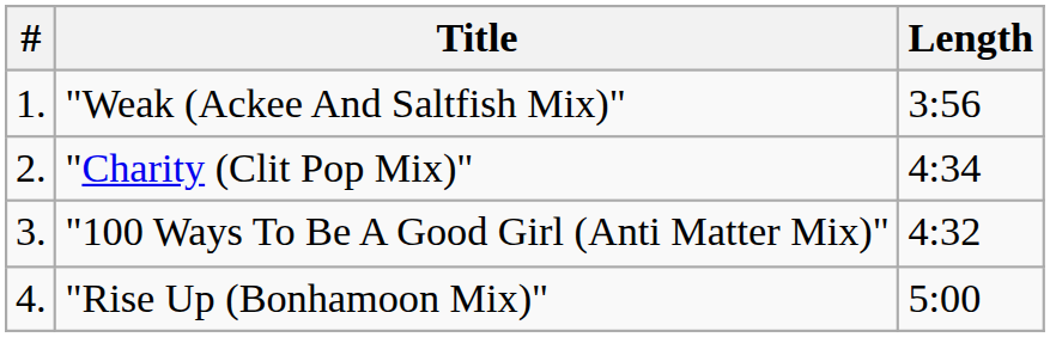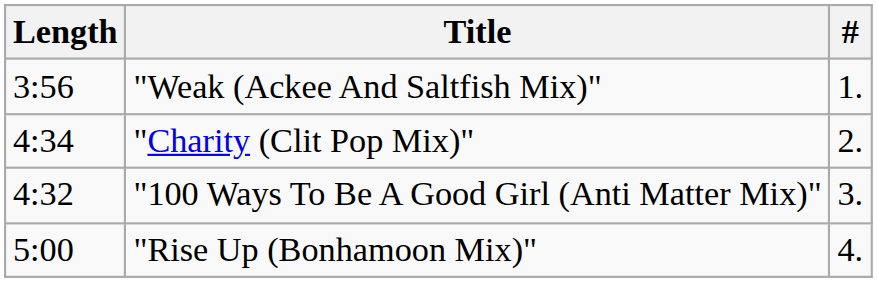 <table class="wikitable">
 <tr>
+<th>Length</th>
+<th>Title</th>
 <th>#</th>
-<th>Title</th>
-<th>Length</th>
 </tr>
 <tr>
+<td>3:56</td>
+<td>"Weak (Ackee And Saltfish Mix)"</td>
 <td>1.</td>
-<td>"Weak (Ackee And Saltfish Mix)"</td>
-<td>3:56</td>
 </tr>
 <tr>
+<td>4:34</td>
+<td>"<a href='#'>Charity</a> (Clit Pop Mix)"</td>
 <td>2.</td>
-<td>"<a href='#'>Charity</a> (Clit Pop Mix)"</td>
-<td>4:34</td>
 </tr>
 <tr>
+<td>4:32</td>
+<td>"100 Ways To Be A Good Girl (Anti Matter Mix)"</td>
 <td>3.</td>
-<td>"100 Ways To Be A Good Girl (Anti Matter Mix)"</td>
-<td>4:32</td>
 </tr>
 <tr>
+<td>5:00</td>
+<td>"Rise Up (Bonhamoon Mix)"</td>
 <td>4.</td>
-<td>"Rise Up (Bonhamoon Mix)"</td>
-<td>5:00</td>
 </tr>
 </table>
